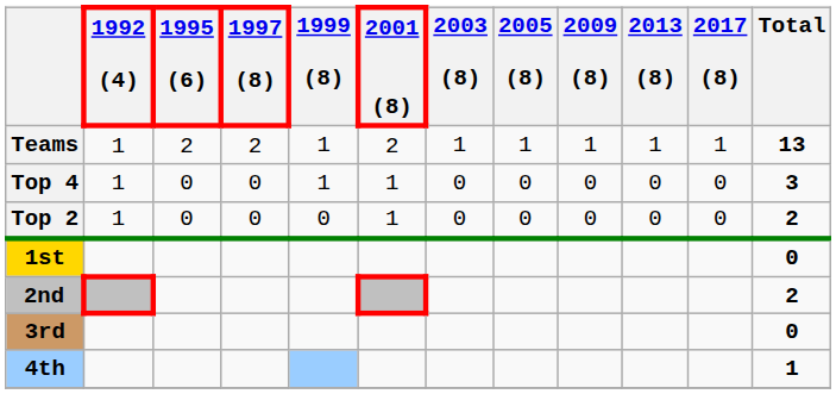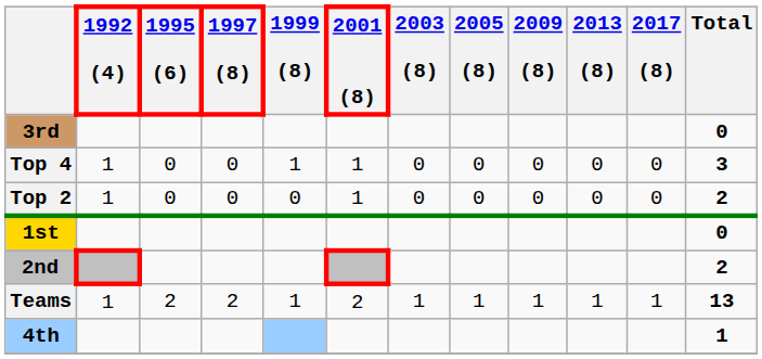 <table class="wikitable" style="text-align: center">
 <tr valign=top>
 <th></th>
 <th style="border:3px solid red"><a href='#'>1992</a><br><br>(4)</th>
 <th style="border:3px solid red"><a href='#'>1995</a><br><br>(6)</th>
 <th style="border:3px solid red"><a href='#'>1997</a><br><br>(8)</th>
 <th><a href='#'>1999</a><br><br>(8)</th>
 <th style="border:3px solid red"><a href='#'>2001</a><br><br><br>(8)</th>
 <th><a href='#'>2003</a><br><br>(8)</th>
 <th><a href='#'>2005</a><br><br>(8)</th>
 <th><a href='#'>2009</a><br><br>(8)</th>
 <th><a href='#'>2013</a><br><br>(8)</th>
 <th><a href='#'>2017</a><br><br>(8)</th>
 <th>Total</th>
 </tr>
 <tr>
-<th>Teams</th>
-<td>1</td>
-<td>2</td>
-<td>2</td>
-<td>1</td>
-<td>2</td>
-<td>1</td>
-<td>1</td>
-<td>1</td>
-<td>1</td>
-<td>1</td>
-<td><strong>13</strong></td>
+<th style="background-color:#cc9966">3rd</th>
+<td></td>
+<td></td>
+<td></td>
+<td></td>
+<td></td>
+<td></td>
+<td></td>
+<td></td>
+<td></td>
+<td></td>
+<td><strong>0</strong></td>
 </tr>
 <tr>
 <th>Top 4</th>
 <td>1</td>
 <td>0</td>
 <td>0</td>
 <td>1</td>
 <td>1</td>
 <td>0</td>
 <td>0</td>
 <td>0</td>
 <td>0</td>
 <td>0</td>
 <td><strong>3</strong></td>
 </tr>
 <tr>
 <th>Top 2</th>
 <td>1</td>
 <td>0</td>
 <td>0</td>
 <td>0</td>
 <td>1</td>
 <td>0</td>
 <td>0</td>
 <td>0</td>
 <td>0</td>
 <td>0</td>
 <td><strong>2</strong></td>
 </tr>
 <tr>
 </tr>
 <tr style="border-top:3px solid green;">
 <th style="background-color:gold">1st</th>
 <td></td>
 <td></td>
 <td></td>
 <td></td>
 <td></td>
 <td></td>
 <td></td>
 <td></td>
 <td></td>
 <td></td>
 <td><strong>0</strong></td>
 </tr>
 <tr>
 <th style="background-color:silver">2nd</th>
 <td bgcolor=silver style="border: 3px solid red"></td>
 <td></td>
 <td></td>
 <td></td>
 <td bgcolor=silver style="border: 3px solid red"></td>
 <td></td>
 <td></td>
 <td></td>
 <td></td>
 <td></td>
 <td><strong>2</strong></td>
 </tr>
 <tr>
-<th style="background-color:#cc9966">3rd</th>
-<td></td>
-<td></td>
-<td></td>
-<td></td>
-<td></td>
-<td></td>
-<td></td>
-<td></td>
-<td></td>
-<td></td>
-<td><strong>0</strong></td>
+<th>Teams</th>
+<td>1</td>
+<td>2</td>
+<td>2</td>
+<td>1</td>
+<td>2</td>
+<td>1</td>
+<td>1</td>
+<td>1</td>
+<td>1</td>
+<td>1</td>
+<td><strong>13</strong></td>
 </tr>
 <tr>
 <th style="background-color:#9acdff">4th</th>
 <td></td>
 <td></td>
 <td></td>
 <td bgcolor=#9acdff></td>
 <td></td>
 <td></td>
 <td></td>
 <td></td>
 <td></td>
 <td></td>
 <td><strong>1</strong></td>
 </tr>
 <tr>
 </tr>
 </table>
